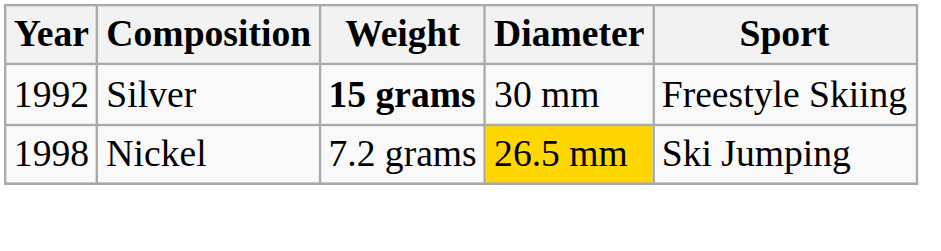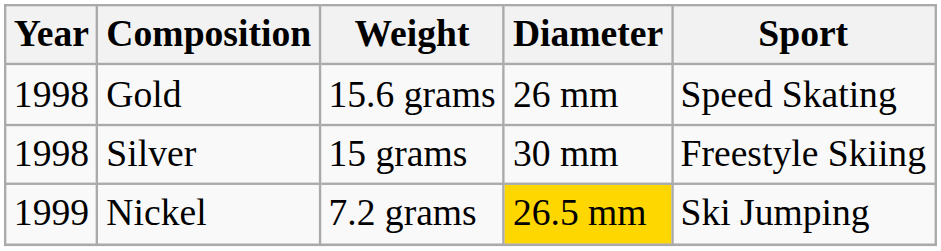 <table class="wikitable">
 <tr>
 <th>Year</th>
 <th>Composition</th>
 <th>Weight</th>
 <th>Diameter</th>
 <th>Sport</th>
 </tr>
 <tr>
-<td>1992</td>
+<td>1998</td>
+<td>Gold</td>
+<td>15.6 grams</td>
+<td>26 mm</td>
+<td>Speed Skating</td>
+</tr>
+<tr>
+<td>1998</td>
 <td>Silver</td>
-<td><strong>15 grams</strong></td>
+<td>15 grams</td>
 <td>30 mm</td>
 <td>Freestyle Skiing</td>
 </tr>
 <tr>
-<td>1998</td>
+<td>1999</td>
 <td>Nickel</td>
 <td>7.2 grams</td>
 <td style="background: gold;">26.5 mm</td>
 <td>Ski Jumping</td>
 </tr>
 <tr>
 </tr>
 </table>
